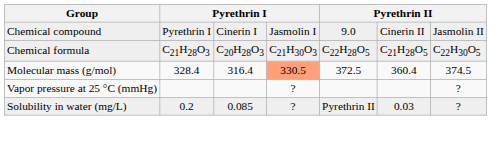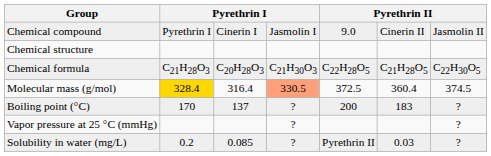 <table class="wikitable">
 <tr>
 <th>Group</th>
 <th colspan=3 align="center"><strong>Pyrethrin I</strong></th>
 <th colspan=3 align="center"><strong>Pyrethrin II</strong></th>
 </tr>
 <tr bgcolor="#EFEFEF">
 <td align="left">Chemical compound</td>
 <td>Pyrethrin I</td>
 <td>Cinerin I</td>
 <td>Jasmolin I</td>
 <td align="center">9.0</td>
 <td>Cinerin II</td>
 <td>Jasmolin II</td>
 </tr>
+<tr>
+<td align="left">Chemical structure</td>
+<td></td>
+<td></td>
+<td></td>
+<td></td>
+<td></td>
+<td></td>
+</tr>
 <tr bgcolor="#EFEFEF">
 <td align="left">Chemical formula</td>
 <td>C<sub>21</sub>H<sub>28</sub>O<sub>3</sub></td>
 <td>C<sub>20</sub>H<sub>28</sub>O<sub>3</sub></td>
 <td>C<sub>21</sub>H<sub>30</sub>O<sub>3</sub></td>
 <td>C<sub>22</sub>H<sub>28</sub>O<sub>5</sub></td>
 <td>C<sub>21</sub>H<sub>28</sub>O<sub>5</sub></td>
 <td>C<sub>22</sub>H<sub>30</sub>O<sub>5</sub></td>
 </tr>
 <tr>
 <td align="left">Molecular mass (g/mol)</td>
-<td align="center">328.4</td>
+<td align="center" style="background: gold;">328.4</td>
 <td align="center">316.4</td>
 <td align="center" style="background: lightsalmon;">330.5</td>
 <td align="center">372.5</td>
 <td align="center">360.4</td>
 <td align="center">374.5</td>
+</tr>
+<tr bgcolor="#EFEFEF">
+<td align="left">Boiling point (°C)</td>
+<td align="center">170</td>
+<td align="center">137</td>
+<td align="center">?</td>
+<td align="center">200</td>
+<td align="center">183</td>
+<td align="center">?</td>
 </tr>
 <tr>
 <td align="left">Vapor pressure at 25 °C (mmHg)</td>
 <td align="center"></td>
 <td align="center"></td>
 <td align="center">?</td>
 <td align="center"></td>
 <td align="center"></td>
 <td align="center">?</td>
 </tr>
 <tr bgcolor="#EFEFEF">
 <td align="left">Solubility in water (mg/L)</td>
 <td align="center">0.2</td>
 <td align="center">0.085</td>
 <td align="center">?</td>
 <td>Pyrethrin II</td>
 <td align="center">0.03</td>
 <td align="center">?</td>
 </tr>
 </table>
